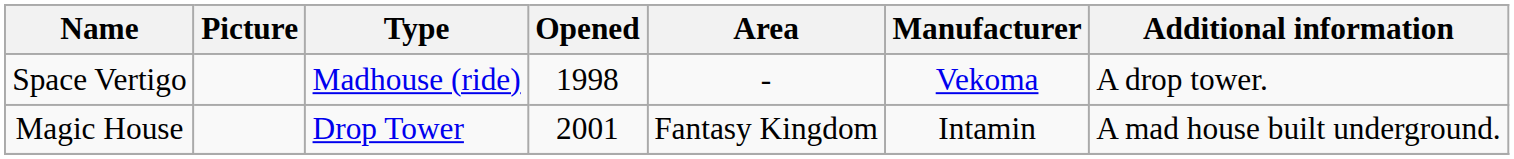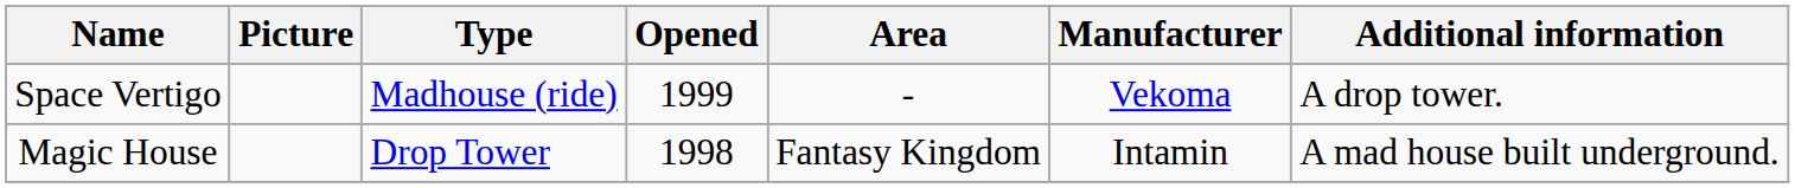 <table class="wikitable sortable">
 <tr>
 <th>Name</th>
 <th class="unsortable">Picture</th>
 <th>Type</th>
 <th>Opened</th>
 <th>Area</th>
 <th>Manufacturer</th>
 <th class="unsortable">Additional information</th>
 </tr>
 <tr>
 <td align=center>Space Vertigo</td>
 <td></td>
 <td><a href='#'>Madhouse (ride)</a></td>
-<td align=center>1998</td>
+<td align=center>1999</td>
 <td align=center>-</td>
 <td align=center><a href='#'>Vekoma</a></td>
 <td>A drop tower.</td>
 </tr>
 <tr>
 <td align=center>Magic House</td>
 <td align=center></td>
 <td><a href='#'>Drop Tower</a></td>
-<td align=center>2001</td>
+<td align=center>1998</td>
 <td>Fantasy Kingdom</td>
 <td align="center">Intamin</td>
 <td>A mad house built underground.</td>
 </tr>
 <tr>
 </tr>
 </table>
